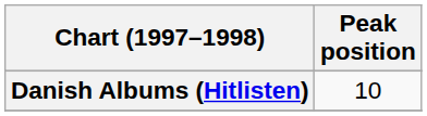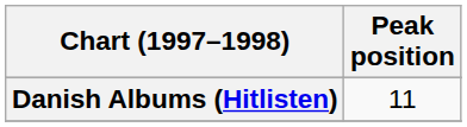 <table class="wikitable sortable plainrowheaders" style="text-align:center">
 <tr>
 <th scope="col">Chart (1997–1998)</th>
 <th scope="col">Peak<br>position</th>
 </tr>
 <tr>
 </tr>
 <tr>
 <th scope="row">Danish Albums (<a href='#'>Hitlisten</a>)</th>
-<td>10</td>
+<td>11</td>
 </tr>
 <tr>
 </tr>
 <tr>
 </tr>
 </table>
